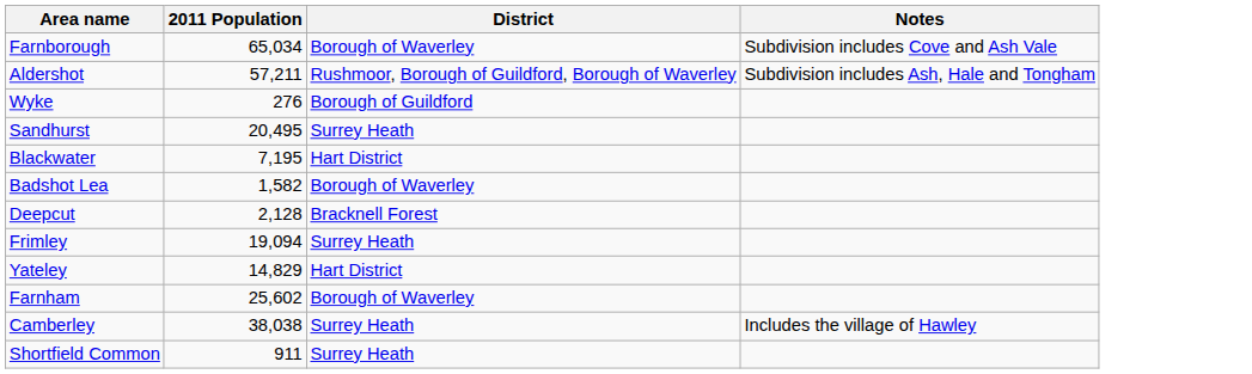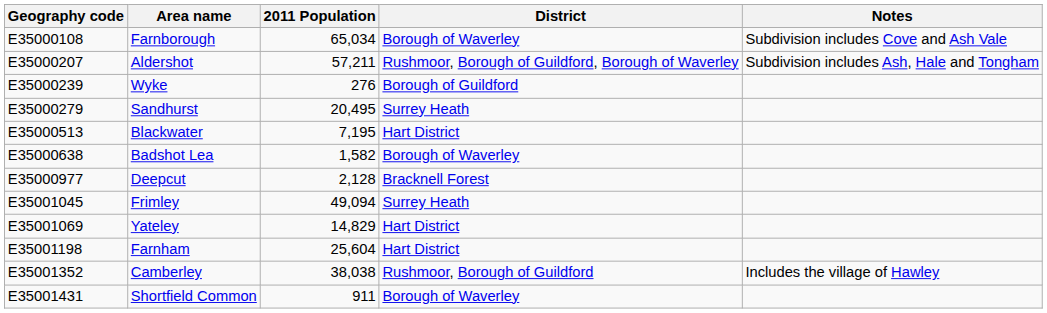 <table class="wikitable sortable">
 <tr>
+<th>Geography code</th>
 <th>Area name</th>
 <th>2011 Population</th>
 <th>District</th>
 <th>Notes</th>
 </tr>
 <tr>
+<td>E35000108</td>
 <td><a href='#'>Farnborough</a></td>
 <td align="right">65,034</td>
 <td><a href='#'>Borough of Waverley</a></td>
 <td>Subdivision includes <a href='#'>Cove</a> and <a href='#'>Ash Vale</a></td>
 </tr>
 <tr>
+<td>E35000207</td>
 <td><a href='#'>Aldershot</a></td>
 <td align="right">57,211</td>
 <td><a href='#'>Rushmoor</a>, <a href='#'>Borough of Guildford</a>, <a href='#'>Borough of Waverley</a></td>
 <td>Subdivision includes <a href='#'>Ash</a>, <a href='#'>Hale</a> and <a href='#'>Tongham</a></td>
 </tr>
 <tr>
+<td>E35000239</td>
 <td><a href='#'>Wyke</a></td>
 <td align="right">276</td>
 <td><a href='#'>Borough of Guildford</a></td>
 <td></td>
 </tr>
 <tr>
+<td>E35000279</td>
 <td><a href='#'>Sandhurst</a></td>
 <td align="right">20,495</td>
 <td><a href='#'>Surrey Heath</a></td>
 <td></td>
 </tr>
 <tr>
+<td>E35000513</td>
 <td><a href='#'>Blackwater</a></td>
 <td align="right">7,195</td>
 <td><a href='#'>Hart District</a></td>
 <td></td>
 </tr>
 <tr>
+<td>E35000638</td>
 <td><a href='#'>Badshot Lea</a></td>
 <td align="right">1,582</td>
 <td><a href='#'>Borough of Waverley</a></td>
 <td></td>
 </tr>
 <tr>
+<td>E35000977</td>
 <td><a href='#'>Deepcut</a></td>
 <td align="right">2,128</td>
 <td><a href='#'>Bracknell Forest</a></td>
 <td></td>
 </tr>
 <tr>
+<td>E35001045</td>
 <td><a href='#'>Frimley</a></td>
-<td align="right">19,094</td>
+<td align="right">49,094</td>
 <td><a href='#'>Surrey Heath</a></td>
 <td></td>
 </tr>
 <tr>
+<td>E35001069</td>
 <td><a href='#'>Yateley</a></td>
 <td align="right">14,829</td>
 <td><a href='#'>Hart District</a></td>
 <td></td>
 </tr>
 <tr>
+<td>E35001198</td>
 <td><a href='#'>Farnham</a></td>
-<td align="right">25,602</td>
+<td align="right">25,604</td>
+<td><a href='#'>Hart District</a></td>
+<td></td>
+</tr>
+<tr>
+<td>E35001352</td>
+<td><a href='#'>Camberley</a></td>
+<td align="right">38,038</td>
+<td><a href='#'>Rushmoor</a>, <a href='#'>Borough of Guildford</a></td>
+<td>Includes the village of <a href='#'>Hawley</a></td>
+</tr>
+<tr>
+<td>E35001431</td>
+<td><a href='#'>Shortfield Common</a></td>
+<td align="right">911</td>
 <td><a href='#'>Borough of Waverley</a></td>
 <td></td>
 </tr>
-<tr>
-<td><a href='#'>Camberley</a></td>
-<td align="right">38,038</td>
-<td><a href='#'>Surrey Heath</a></td>
-<td>Includes the village of <a href='#'>Hawley</a></td>
-</tr>
-<tr>
-<td><a href='#'>Shortfield Common</a></td>
-<td align="right">911</td>
-<td><a href='#'>Surrey Heath</a></td>
-<td></td>
-</tr>
 </table>
